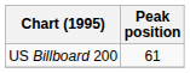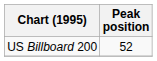 <table class="wikitable sortable">
 <tr>
 <th>Chart (1995)</th>
 <th align="center">Peak<br>position</th>
 </tr>
 <tr>
 <td>US <em>Billboard</em> 200</td>
-<td style="text-align:center;">61</td>
+<td style="text-align:center;">52</td>
 </tr>
 <tr>
 </tr>
 </table>
